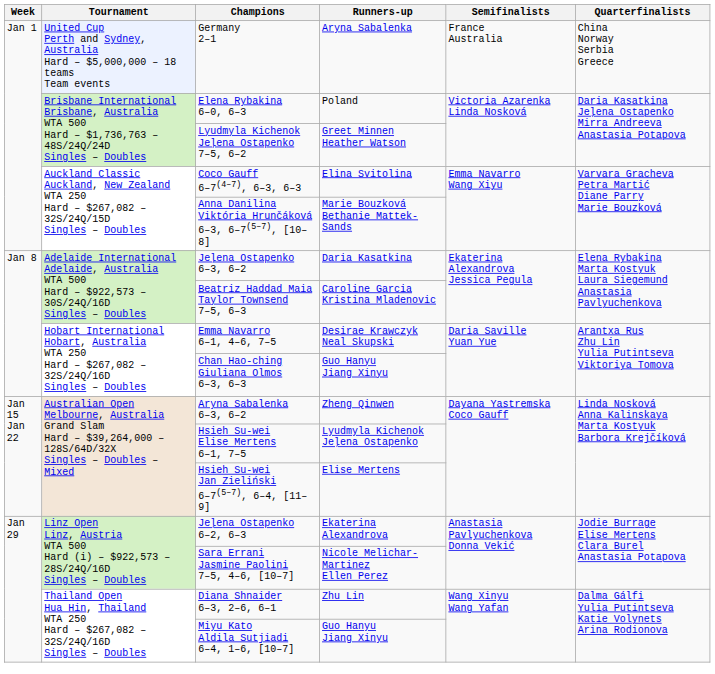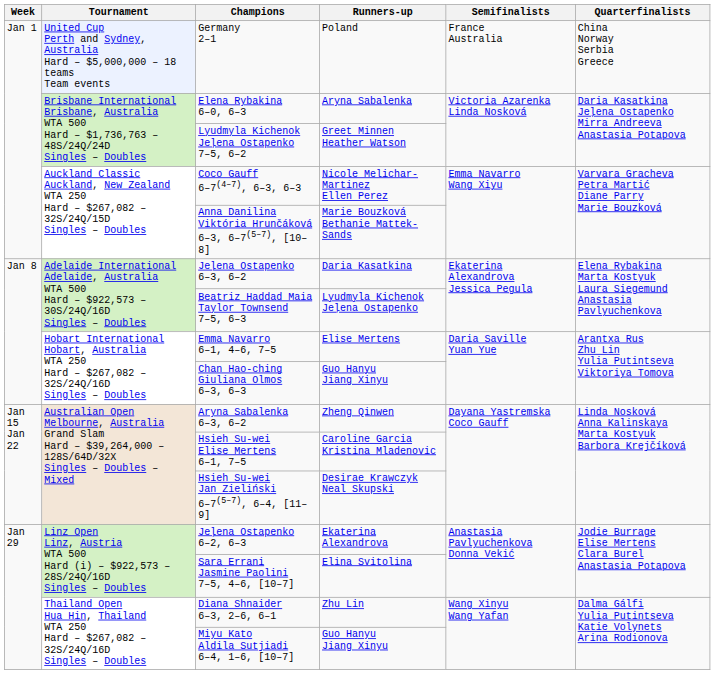 <table class="wikitable" style=font-size:95%>
 <tr>
 <th style="width:48px;">Week</th>
 <th style="width:248px;">Tournament</th>
 <th style="width:200px;">Champions</th>
 <th style="width:200px;">Runners-up</th>
 <th style="width:190px;">Semifinalists</th>
 <th style="width:190px;">Quarterfinalists</th>
 </tr>
 <tr style="vertical-align:top">
 <td rowspan=5>Jan 1</td>
 <td style="background:#ECF2FF;"><a href='#'>United Cup</a><br> <a href='#'>Perth</a> and <a href='#'>Sydney</a>, <a href='#'>Australia</a> <br> Hard – $5,000,000 – 18 teams <br> Team events</td>
 <td> Germany <br> 2–1</td>
-<td> <a href='#'>Aryna Sabalenka</a></td>
+<td> Poland</td>
 <td> France <br>  Australia</td>
 <td> China <br>  Norway <br>  Serbia <br>  Greece</td>
 </tr>
 <tr style="vertical-align:top">
 <td style="background:#D4F1C5;"  rowspan=2><a href='#'>Brisbane International</a> <br> <a href='#'>Brisbane</a>, <a href='#'>Australia</a> <br> WTA 500 <br> Hard – $1,736,763 – 48S/24Q/24D <br> <a href='#'>Singles</a> – <a href='#'>Doubles</a></td>
 <td> <a href='#'>Elena Rybakina</a> <br> 6–0, 6–3</td>
-<td> Poland</td>
+<td> <a href='#'>Aryna Sabalenka</a></td>
 <td rowspan=2> <a href='#'>Victoria Azarenka</a> <br>  <a href='#'>Linda Nosková</a></td>
 <td rowspan=2> <a href='#'>Daria Kasatkina</a> <br>  <a href='#'>Jeļena Ostapenko</a> <br>   <a href='#'>Mirra Andreeva</a><br>  <a href='#'>Anastasia Potapova</a></td>
 </tr>
 <tr style="vertical-align:top">
 <td> <a href='#'>Lyudmyla Kichenok</a> <br>  <a href='#'>Jeļena Ostapenko</a> <br> 7–5, 6–2</td>
 <td> <a href='#'>Greet Minnen</a> <br>  <a href='#'>Heather Watson</a></td>
 </tr>
 <tr style="vertical-align:top">
 <td style="background:#fff;" rowspan=2><a href='#'>Auckland Classic</a> <br> <a href='#'>Auckland</a>, <a href='#'>New Zealand</a> <br> WTA 250 <br> Hard – $267,082 – 32S/24Q/15D <br> <a href='#'>Singles</a> – <a href='#'>Doubles</a></td>
 <td> <a href='#'>Coco Gauff</a> <br>6–7<sup>(4–7)</sup>, 6–3, 6–3</td>
-<td> <a href='#'>Elina Svitolina</a></td>
+<td> <a href='#'>Nicole Melichar-Martinez</a> <br>  <a href='#'>Ellen Perez</a></td>
 <td rowspan=2> <a href='#'>Emma Navarro</a> <br>  <a href='#'>Wang Xiyu</a></td>
 <td rowspan=2> <a href='#'>Varvara Gracheva</a> <br>  <a href='#'>Petra Martić</a> <br>  <a href='#'>Diane Parry</a> <br>  <a href='#'>Marie Bouzková</a></td>
 </tr>
 <tr style="vertical-align:top">
 <td> <a href='#'>Anna Danilina</a> <br>  <a href='#'>Viktória Hrunčáková</a> <br> 6–3, 6–7<sup>(5–7)</sup>, [10–8]</td>
 <td> <a href='#'>Marie Bouzková</a> <br>  <a href='#'>Bethanie Mattek-Sands</a></td>
 </tr>
 <tr style="vertical-align:top">
 <td rowspan="4">Jan 8</td>
 <td rowspan=2 style="background:#D4F1C5;"><a href='#'>Adelaide International</a> <br> <a href='#'>Adelaide</a>, <a href='#'>Australia</a> <br> WTA 500 <br> Hard – $922,573 – 30S/24Q/16D <br> <a href='#'>Singles</a> – <a href='#'>Doubles</a></td>
 <td> <a href='#'>Jeļena Ostapenko</a> <br>6–3, 6–2</td>
 <td> <a href='#'>Daria Kasatkina</a></td>
 <td rowspan=2> <a href='#'>Ekaterina Alexandrova</a> <br>  <a href='#'>Jessica Pegula</a></td>
 <td rowspan=2> <a href='#'>Elena Rybakina</a> <br>  <a href='#'>Marta Kostyuk</a> <br>  <a href='#'>Laura Siegemund</a> <br>  <a href='#'>Anastasia Pavlyuchenkova</a></td>
 </tr>
 <tr style="vertical-align:top">
 <td> <a href='#'>Beatriz Haddad Maia</a> <br>  <a href='#'>Taylor Townsend</a> <br> 7–5, 6–3</td>
-<td> <a href='#'>Caroline Garcia</a> <br>  <a href='#'>Kristina Mladenovic</a></td>
+<td> <a href='#'>Lyudmyla Kichenok</a> <br>  <a href='#'>Jeļena Ostapenko</a></td>
 </tr>
 <tr style="vertical-align:top">
 <td style="background:#fff;" rowspan=2><a href='#'>Hobart International</a> <br> <a href='#'>Hobart</a>, <a href='#'>Australia</a> <br> WTA 250 <br> Hard – $267,082 – 32S/24Q/16D <br> <a href='#'>Singles</a> – <a href='#'>Doubles</a></td>
 <td> <a href='#'>Emma Navarro</a> <br> 6–1, 4–6, 7–5</td>
-<td> <a href='#'>Desirae Krawczyk</a> <br>  <a href='#'>Neal Skupski</a></td>
+<td> <a href='#'>Elise Mertens</a></td>
 <td rowspan=2> <a href='#'>Daria Saville</a> <br>  <a href='#'>Yuan Yue</a></td>
 <td rowspan=2> <a href='#'>Arantxa Rus</a> <br>  <a href='#'>Zhu Lin</a> <br>  <a href='#'>Yulia Putintseva</a> <br>  <a href='#'>Viktoriya Tomova</a></td>
 </tr>
 <tr style="vertical-align:top">
 <td> <a href='#'>Chan Hao-ching</a> <br>  <a href='#'>Giuliana Olmos</a> <br> 6–3, 6–3</td>
 <td> <a href='#'>Guo Hanyu</a> <br>  <a href='#'>Jiang Xinyu</a></td>
 </tr>
 <tr style="vertical-align:top">
 <td rowspan=3>Jan 15 <br> Jan 22</td>
 <td style="background:#F3E6D7;" rowspan=3><a href='#'>Australian Open</a> <br> <a href='#'>Melbourne</a>, <a href='#'>Australia</a> <br> Grand Slam <br> Hard – $39,264,000 – 128S/64D/32X <br> <a href='#'>Singles</a> – <a href='#'>Doubles</a> – <a href='#'>Mixed</a></td>
 <td> <a href='#'>Aryna Sabalenka</a> <br> 6–3, 6–2</td>
 <td> <a href='#'>Zheng Qinwen</a></td>
 <td rowspan=3> <a href='#'>Dayana Yastremska</a> <br>  <a href='#'>Coco Gauff</a></td>
 <td rowspan=3> <a href='#'>Linda Nosková</a> <br>  <a href='#'>Anna Kalinskaya</a> <br>  <a href='#'>Marta Kostyuk</a> <br>  <a href='#'>Barbora Krejčíková</a></td>
 </tr>
 <tr style="vertical-align:top">
 <td> <a href='#'>Hsieh Su-wei</a> <br>  <a href='#'>Elise Mertens</a> <br> 6–1, 7–5</td>
-<td> <a href='#'>Lyudmyla Kichenok</a> <br>  <a href='#'>Jeļena Ostapenko</a></td>
+<td> <a href='#'>Caroline Garcia</a> <br>  <a href='#'>Kristina Mladenovic</a></td>
 </tr>
 <tr style="vertical-align:top">
 <td> <a href='#'>Hsieh Su-wei</a> <br>  <a href='#'>Jan Zieliński</a> <br> 6–7<sup>(5–7)</sup>, 6–4, [11–9]</td>
-<td> <a href='#'>Elise Mertens</a></td>
+<td> <a href='#'>Desirae Krawczyk</a> <br>  <a href='#'>Neal Skupski</a></td>
 </tr>
 <tr style="vertical-align:top">
 <td rowspan="4">Jan 29</td>
 <td style="background:#D4F1C5;" rowspan=2><a href='#'>Linz Open</a> <br> <a href='#'>Linz</a>, <a href='#'>Austria</a> <br> WTA 500 <br> Hard (i) – $922,573 – 28S/24Q/16D <br> <a href='#'>Singles</a> – <a href='#'>Doubles</a></td>
 <td> <a href='#'>Jeļena Ostapenko</a> <br> 6–2, 6–3</td>
 <td> <a href='#'>Ekaterina Alexandrova</a></td>
 <td rowspan=2> <a href='#'>Anastasia Pavlyuchenkova</a> <br>  <a href='#'>Donna Vekić</a></td>
 <td rowspan=2> <a href='#'>Jodie Burrage</a> <br>  <a href='#'>Elise Mertens</a> <br>  <a href='#'>Clara Burel</a> <br>  <a href='#'>Anastasia Potapova</a></td>
 </tr>
 <tr style="vertical-align:top">
 <td> <a href='#'>Sara Errani</a> <br>  <a href='#'>Jasmine Paolini</a> <br> 7–5, 4–6, [10–7]</td>
-<td> <a href='#'>Nicole Melichar-Martinez</a> <br>  <a href='#'>Ellen Perez</a></td>
+<td> <a href='#'>Elina Svitolina</a></td>
 </tr>
 <tr style="vertical-align:top">
 <td style="background:#fff;" rowspan=2><a href='#'>Thailand Open</a> <br> <a href='#'>Hua Hin</a>, <a href='#'>Thailand</a> <br> WTA 250 <br> Hard – $267,082 – 32S/24Q/16D <br> <a href='#'>Singles</a> – <a href='#'>Doubles</a></td>
 <td> <a href='#'>Diana Shnaider</a> <br> 6–3, 2–6, 6–1</td>
 <td> <a href='#'>Zhu Lin</a></td>
 <td rowspan=2> <a href='#'>Wang Xinyu</a> <br>  <a href='#'>Wang Yafan</a></td>
 <td rowspan=2> <a href='#'>Dalma Gálfi</a> <br>  <a href='#'>Yulia Putintseva</a> <br>  <a href='#'>Katie Volynets</a> <br>  <a href='#'>Arina Rodionova</a></td>
 </tr>
 <tr style="vertical-align:top">
 <td> <a href='#'>Miyu Kato</a> <br>  <a href='#'>Aldila Sutjiadi</a> <br> 6–4, 1–6, [10–7]</td>
 <td> <a href='#'>Guo Hanyu</a> <br>  <a href='#'>Jiang Xinyu</a></td>
 </tr>
 </table>
